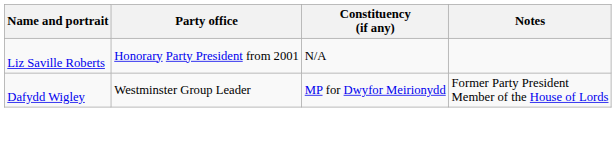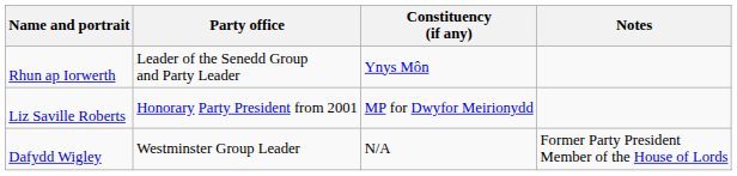 <table class="wikitable">
 <tr>
 <th>Name and portrait</th>
 <th>Party office</th>
 <th>Constituency <br>(if any)</th>
 <th>Notes</th>
 </tr>
 <tr>
+<td><br><a href='#'>Rhun ap Iorwerth</a></td>
+<td>Leader of the Senedd Group<br>and Party Leader</td>
+<td><a href='#'>Ynys Môn</a></td>
+<td></td>
+</tr>
+<tr>
 <td><br> <a href='#'>Liz Saville Roberts</a></td>
 <td><a href='#'>Honorary</a> <a href='#'>Party President</a> from 2001</td>
-<td>N/A</td>
+<td><a href='#'>MP</a> for <a href='#'>Dwyfor Meirionydd</a></td>
 <td></td>
 </tr>
 <tr>
 <td><br> <a href='#'>Dafydd Wigley</a></td>
 <td>Westminster Group Leader<br></td>
-<td><a href='#'>MP</a> for <a href='#'>Dwyfor Meirionydd</a></td>
+<td>N/A</td>
 <td>Former Party President<br>Member of the <a href='#'>House of Lords</a></td>
 </tr>
 </table>
